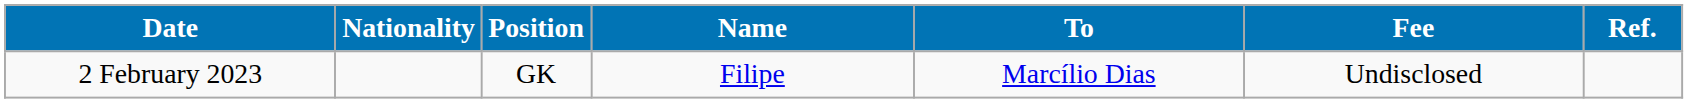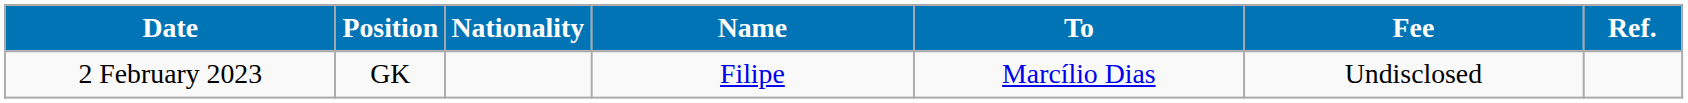 <table class="wikitable"  style="text-align:center; font-size:90%; ">
 <tr>
 <th style="background:#0174B5; color:#FFFFFF; width:200px;">Date</th>
+<th style="background:#0174B5; color:#FFFFFF; width:50px;">Position</th>
 <th style="background:#0174B5; color:#FFFFFF; width:50px;">Nationality</th>
-<th style="background:#0174B5; color:#FFFFFF; width:50px;">Position</th>
 <th style="background:#0174B5; color:#FFFFFF; width:200px;">Name</th>
 <th style="background:#0174B5; color:#FFFFFF; width:200px;">To</th>
 <th style="background:#0174B5; color:#FFFFFF; width:200px;">Fee</th>
 <th style="background:#0174B5; color:#FFFFFF; width:50px;">Ref.</th>
 </tr>
 <tr>
 <td>2 February 2023</td>
+<td>GK</td>
 <td></td>
-<td>GK</td>
 <td><a href='#'>Filipe</a></td>
 <td><a href='#'>Marcílio Dias</a></td>
 <td>Undisclosed</td>
 <td></td>
 </tr>
 </table>
